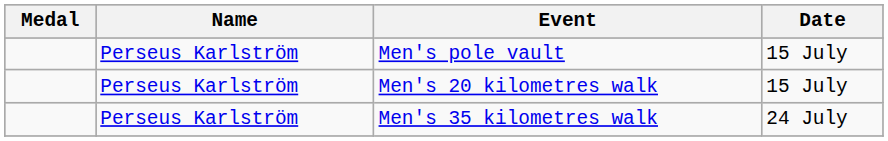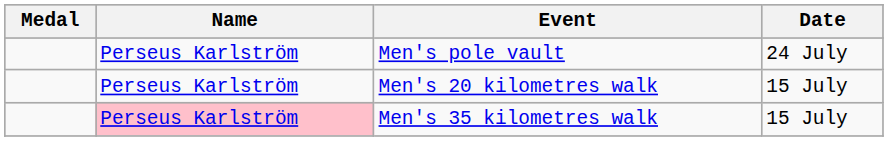 <table class="wikitable" style="font-size:90%" width=60%>
 <tr>
 <th>Medal</th>
 <th>Name</th>
 <th>Event</th>
 <th>Date</th>
 </tr>
 <tr>
 <td></td>
 <td><a href='#'>Perseus Karlström</a></td>
 <td><a href='#'>Men's pole vault</a></td>
-<td>15 July</td>
+<td>24 July</td>
 </tr>
 <tr>
 <td></td>
 <td><a href='#'>Perseus Karlström</a></td>
 <td><a href='#'>Men's 20 kilometres walk</a></td>
 <td>15 July</td>
 </tr>
 <tr>
 <td></td>
-<td><a href='#'>Perseus Karlström</a></td>
+<td style="background: pink;"><a href='#'>Perseus Karlström</a></td>
 <td><a href='#'>Men's 35 kilometres walk</a></td>
-<td>24 July</td>
+<td>15 July</td>
 </tr>
 </table>
